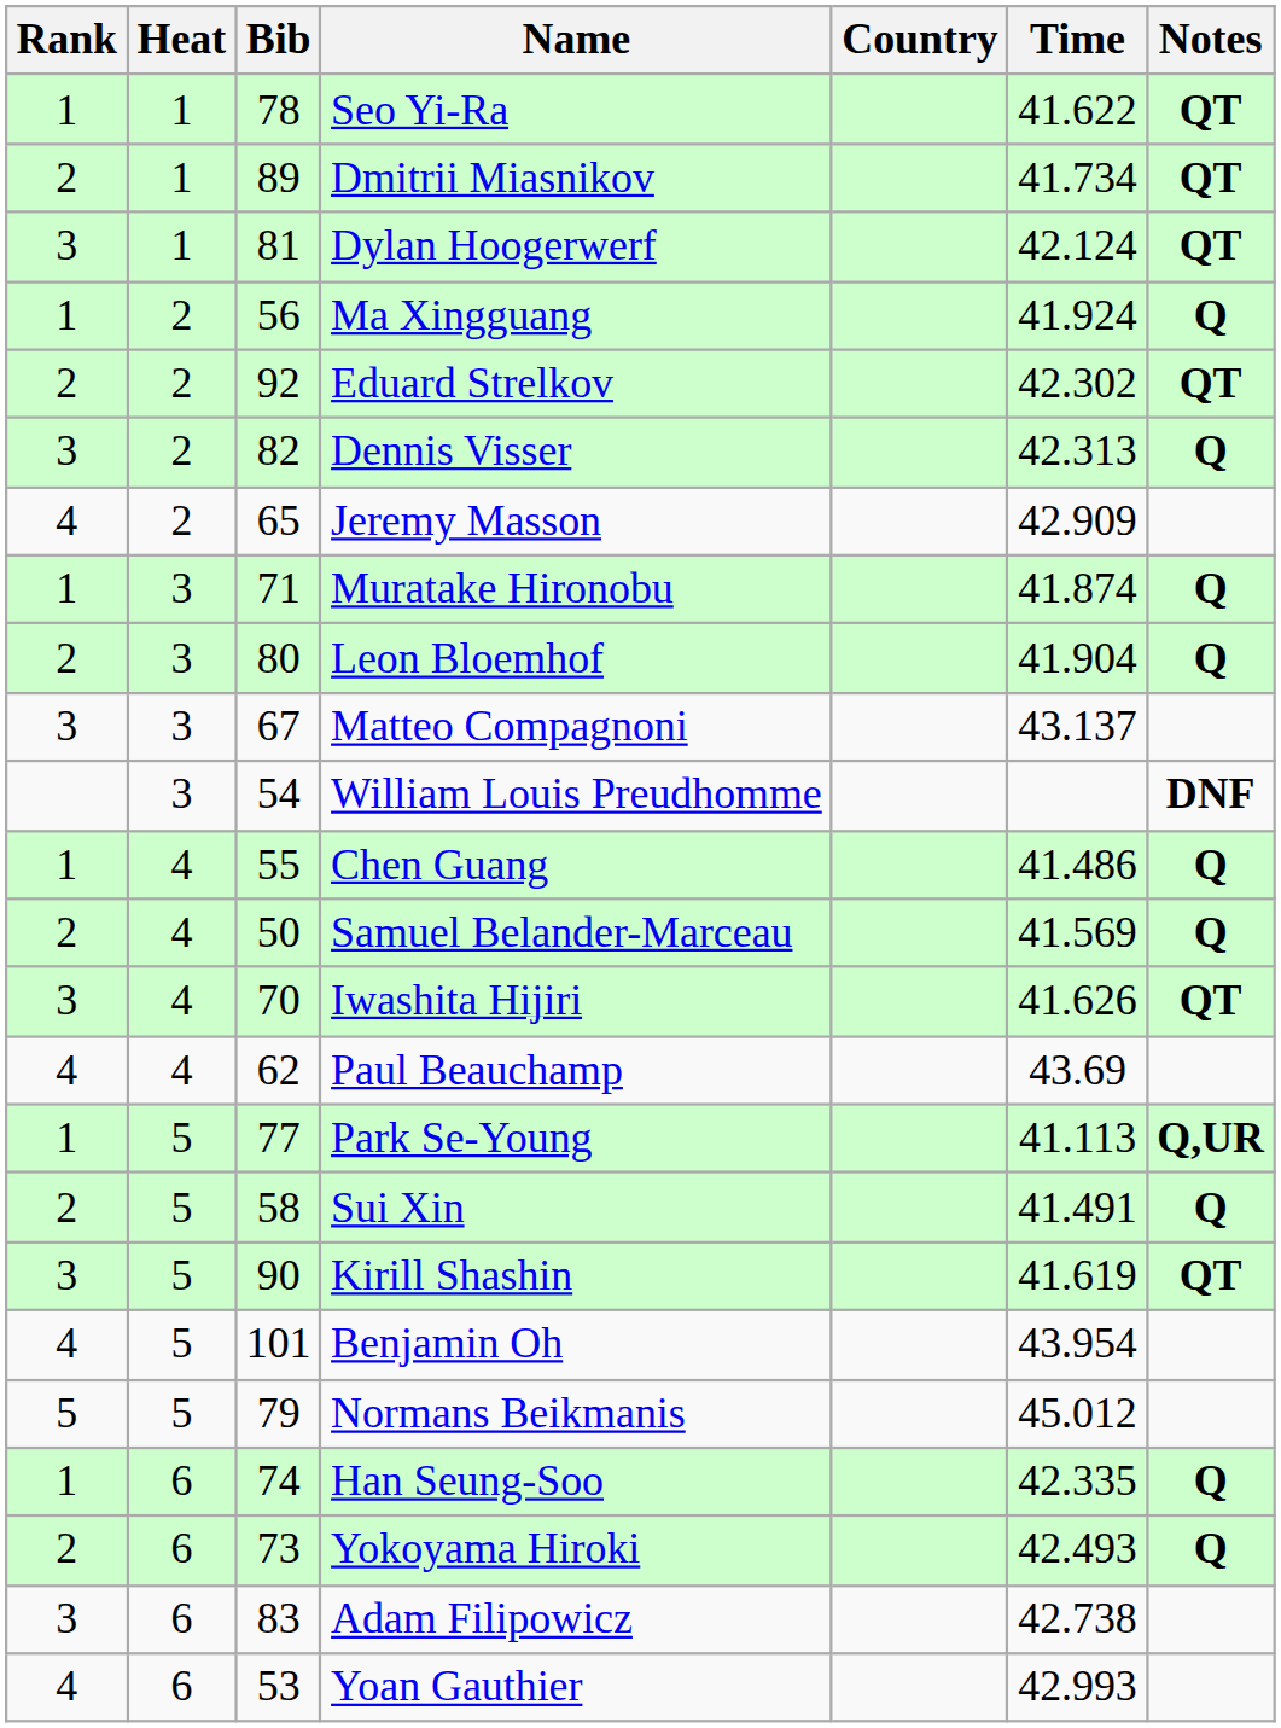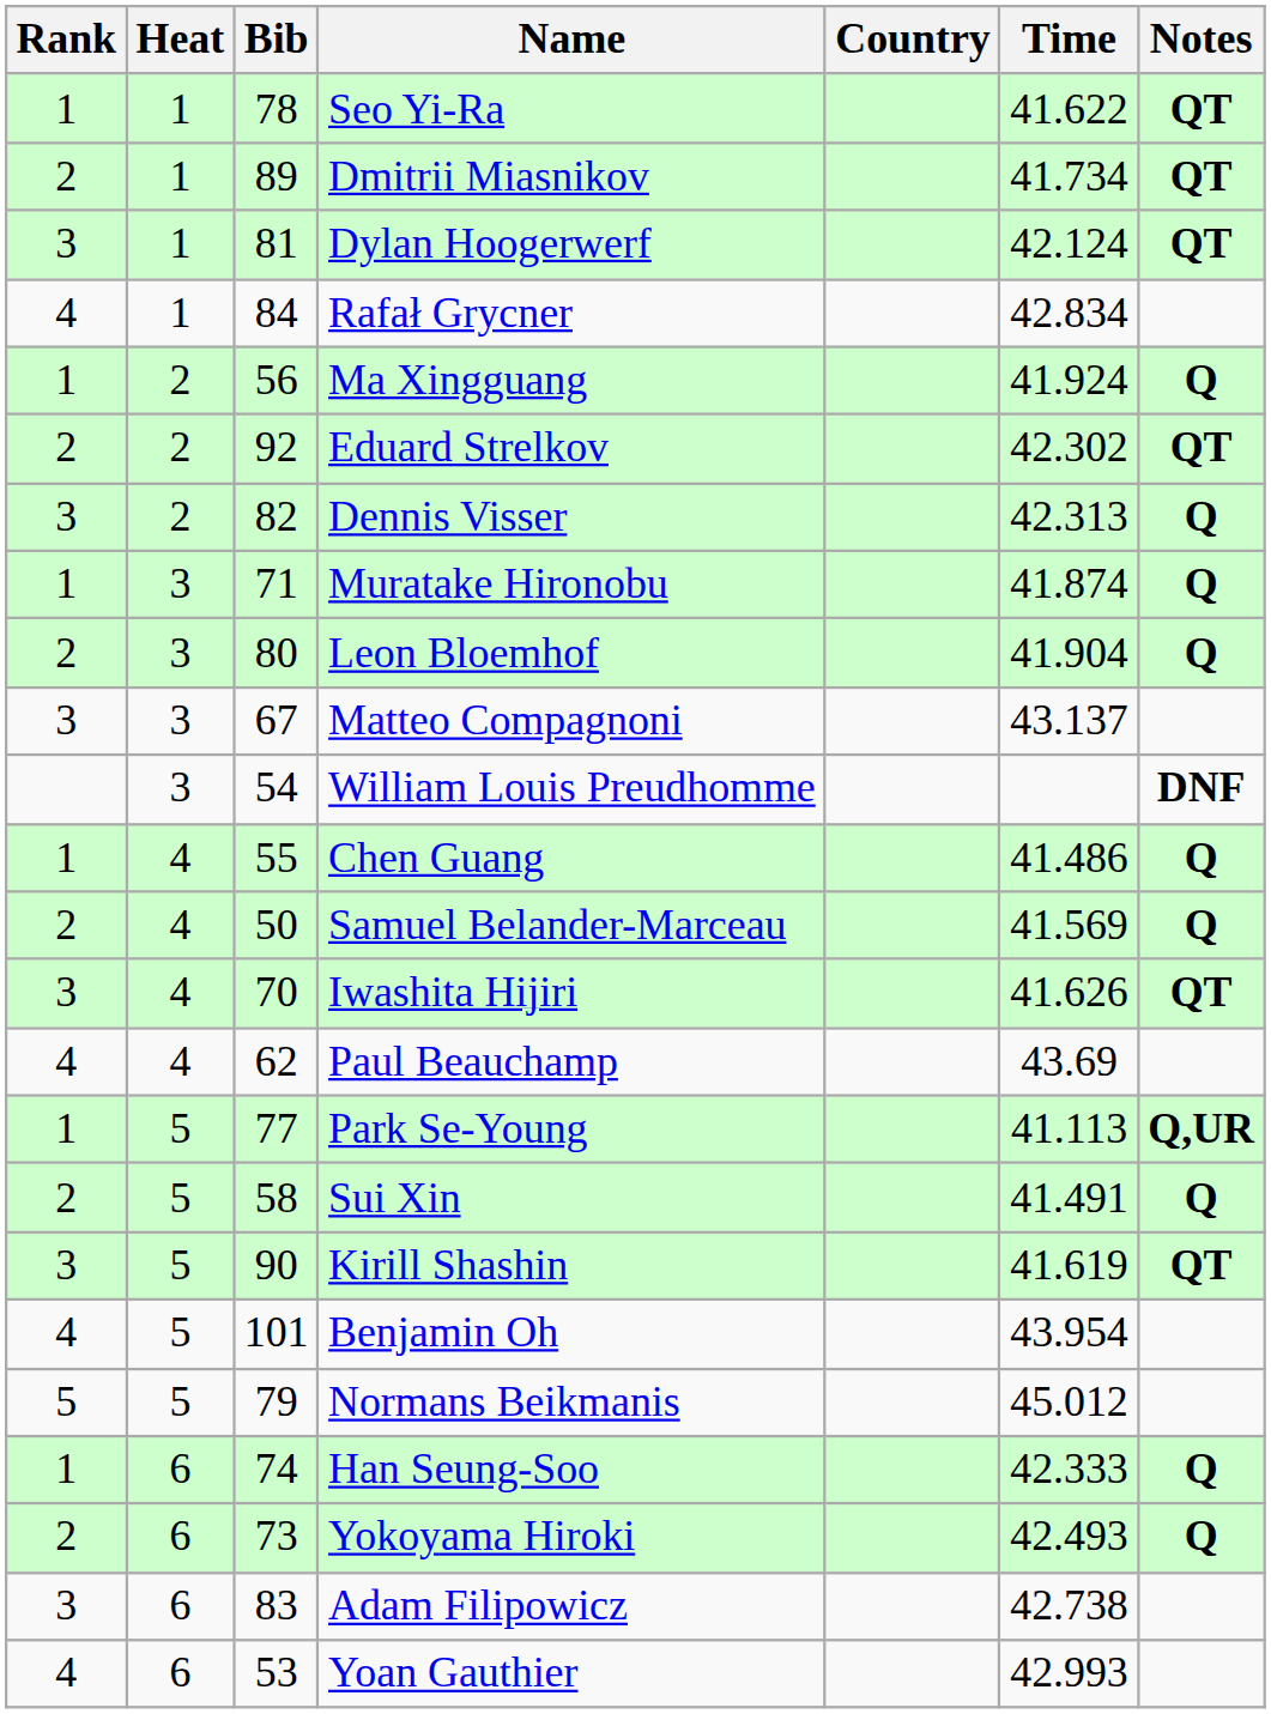 <table class="wikitable sortable" style="text-align:center">
 <tr>
 <th>Rank</th>
 <th>Heat</th>
 <th>Bib</th>
 <th>Name</th>
 <th>Country</th>
 <th>Time</th>
 <th>Notes</th>
 </tr>
 <tr style="background:#cfc;">
 <td>1</td>
 <td>1</td>
 <td>78</td>
 <td align=left><a href='#'>Seo Yi-Ra</a></td>
 <td align=left></td>
 <td>41.622</td>
 <td><strong>QT</strong></td>
 </tr>
 <tr style="background:#cfc;">
 <td>2</td>
 <td>1</td>
 <td>89</td>
 <td align=left><a href='#'>Dmitrii Miasnikov</a></td>
 <td align=left></td>
 <td>41.734</td>
 <td><strong>QT</strong></td>
 </tr>
 <tr style="background:#cfc;">
 <td>3</td>
 <td>1</td>
 <td>81</td>
 <td align=left><a href='#'>Dylan Hoogerwerf</a></td>
 <td align=left></td>
 <td>42.124</td>
 <td><strong>QT</strong></td>
 </tr>
+<tr>
+<td>4</td>
+<td>1</td>
+<td>84</td>
+<td align=left><a href='#'>Rafał Grycner</a></td>
+<td align=left></td>
+<td>42.834</td>
+<td></td>
+</tr>
 <tr style="background:#cfc;">
 <td>1</td>
 <td>2</td>
 <td>56</td>
 <td align=left><a href='#'>Ma Xingguang</a></td>
 <td align=left></td>
 <td>41.924</td>
 <td><strong>Q</strong></td>
 </tr>
 <tr style="background:#cfc;">
 <td>2</td>
 <td>2</td>
 <td>92</td>
 <td align=left><a href='#'>Eduard Strelkov</a></td>
 <td align=left></td>
 <td>42.302</td>
 <td><strong>QT</strong></td>
 </tr>
 <tr style="background:#cfc;">
 <td>3</td>
 <td>2</td>
 <td>82</td>
 <td align=left><a href='#'>Dennis Visser</a></td>
 <td align=left></td>
 <td>42.313</td>
 <td><strong>Q</strong></td>
-</tr>
-<tr>
-<td>4</td>
-<td>2</td>
-<td>65</td>
-<td align=left><a href='#'>Jeremy Masson</a></td>
-<td align=left></td>
-<td>42.909</td>
-<td></td>
 </tr>
 <tr style="background:#cfc;">
 <td>1</td>
 <td>3</td>
 <td>71</td>
 <td align=left><a href='#'>Muratake Hironobu</a></td>
 <td align=left></td>
 <td>41.874</td>
 <td><strong>Q</strong></td>
 </tr>
 <tr style="background:#cfc;">
 <td>2</td>
 <td>3</td>
 <td>80</td>
 <td align=left><a href='#'>Leon Bloemhof</a></td>
 <td align=left></td>
 <td>41.904</td>
 <td><strong>Q</strong></td>
 </tr>
 <tr>
 <td>3</td>
 <td>3</td>
 <td>67</td>
 <td align=left><a href='#'>Matteo Compagnoni</a></td>
 <td align=left></td>
 <td>43.137</td>
 <td></td>
 </tr>
 <tr>
 <td></td>
 <td>3</td>
 <td>54</td>
 <td align=left><a href='#'>William Louis Preudhomme</a></td>
 <td align=left></td>
 <td></td>
 <td><strong>DNF</strong></td>
 </tr>
 <tr style="background:#cfc;">
 <td>1</td>
 <td>4</td>
 <td>55</td>
 <td align=left><a href='#'>Chen Guang</a></td>
 <td align=left></td>
 <td>41.486</td>
 <td><strong>Q</strong></td>
 </tr>
 <tr style="background:#cfc;">
 <td>2</td>
 <td>4</td>
 <td>50</td>
 <td align=left><a href='#'>Samuel Belander-Marceau</a></td>
 <td align=left></td>
 <td>41.569</td>
 <td><strong>Q</strong></td>
 </tr>
 <tr style="background:#cfc;">
 <td>3</td>
 <td>4</td>
 <td>70</td>
 <td align=left><a href='#'>Iwashita Hijiri</a></td>
 <td align=left></td>
 <td>41.626</td>
 <td><strong>QT</strong></td>
 </tr>
 <tr>
 <td>4</td>
 <td>4</td>
 <td>62</td>
 <td align=left><a href='#'>Paul Beauchamp</a></td>
 <td align=left></td>
 <td>43.69</td>
 <td></td>
 </tr>
 <tr style="background:#cfc;">
 <td>1</td>
 <td>5</td>
 <td>77</td>
 <td align=left><a href='#'>Park Se-Young</a></td>
 <td align=left></td>
 <td>41.113</td>
 <td><strong>Q,UR</strong></td>
 </tr>
 <tr style="background:#cfc;">
 <td>2</td>
 <td>5</td>
 <td>58</td>
 <td align=left><a href='#'>Sui Xin</a></td>
 <td align=left></td>
 <td>41.491</td>
 <td><strong>Q</strong></td>
 </tr>
 <tr style="background:#cfc;">
 <td>3</td>
 <td>5</td>
 <td>90</td>
 <td align=left><a href='#'>Kirill Shashin</a></td>
 <td align=left></td>
 <td>41.619</td>
 <td><strong>QT</strong></td>
 </tr>
 <tr>
 <td>4</td>
 <td>5</td>
 <td>101</td>
 <td align=left><a href='#'>Benjamin Oh</a></td>
 <td align=left></td>
 <td>43.954</td>
 <td></td>
 </tr>
 <tr>
 <td>5</td>
 <td>5</td>
 <td>79</td>
 <td align=left><a href='#'>Normans Beikmanis</a></td>
 <td align=left></td>
 <td>45.012</td>
 <td></td>
 </tr>
 <tr style="background:#cfc;">
 <td>1</td>
 <td>6</td>
 <td>74</td>
 <td align=left><a href='#'>Han Seung-Soo</a></td>
 <td align=left></td>
-<td>42.335</td>
+<td>42.333</td>
 <td><strong>Q</strong></td>
 </tr>
 <tr style="background:#cfc;">
 <td>2</td>
 <td>6</td>
 <td>73</td>
 <td align=left><a href='#'>Yokoyama Hiroki</a></td>
 <td align=left></td>
 <td>42.493</td>
 <td><strong>Q</strong></td>
 </tr>
 <tr>
 <td>3</td>
 <td>6</td>
 <td>83</td>
 <td align=left><a href='#'>Adam Filipowicz</a></td>
 <td align=left></td>
 <td>42.738</td>
 <td></td>
 </tr>
 <tr>
 <td>4</td>
 <td>6</td>
 <td>53</td>
 <td align=left><a href='#'>Yoan Gauthier</a></td>
 <td align=left></td>
 <td>42.993</td>
 <td></td>
 </tr>
 </table>
